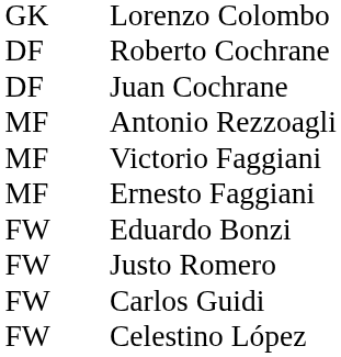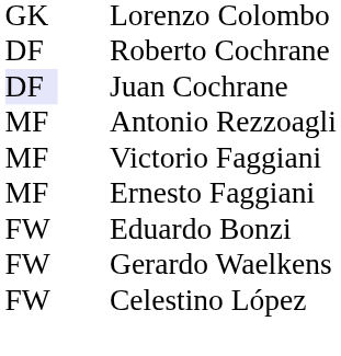 <table cellspacing="0" cellpadding="0" style="font-size:90%; margin:0.2em auto;">
 <tr>
 <th width="25"></th>
 <th width="25"></th>
 </tr>
 <tr>
 <td>GK</td>
 <td></td>
 <td> Lorenzo Colombo</td>
 </tr>
 <tr>
 <td>DF</td>
 <td></td>
 <td> Roberto Cochrane</td>
 </tr>
 <tr>
-<td>DF</td>
+<td style="background: lavender;">DF</td>
 <td></td>
 <td> Juan Cochrane</td>
 </tr>
 <tr>
 <td>MF</td>
 <td></td>
 <td> Antonio Rezzoagli</td>
 </tr>
 <tr>
 <td>MF</td>
 <td></td>
 <td> Victorio Faggiani</td>
 </tr>
 <tr>
 <td>MF</td>
 <td></td>
 <td> Ernesto Faggiani</td>
 </tr>
 <tr>
 <td>FW</td>
 <td></td>
 <td> Eduardo Bonzi</td>
 </tr>
 <tr>
 <td>FW</td>
 <td></td>
-<td> Justo Romero</td>
-</tr>
-<tr>
-<td>FW</td>
-<td></td>
-<td> Carlos Guidi</td>
+<td> Gerardo Waelkens</td>
 </tr>
 <tr>
 <td>FW</td>
 <td></td>
 <td> Celestino López</td>
 </tr>
 </table>
